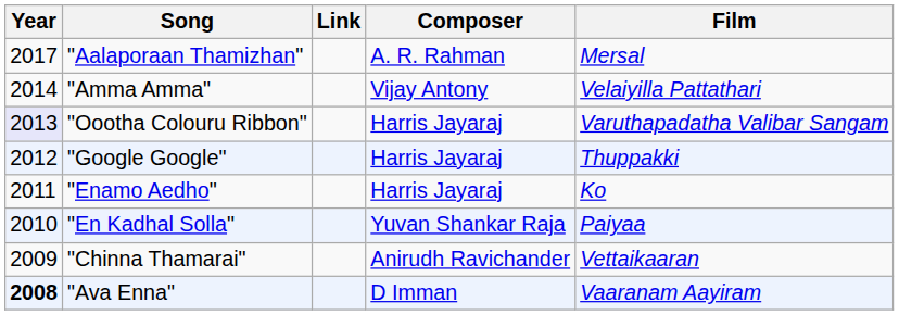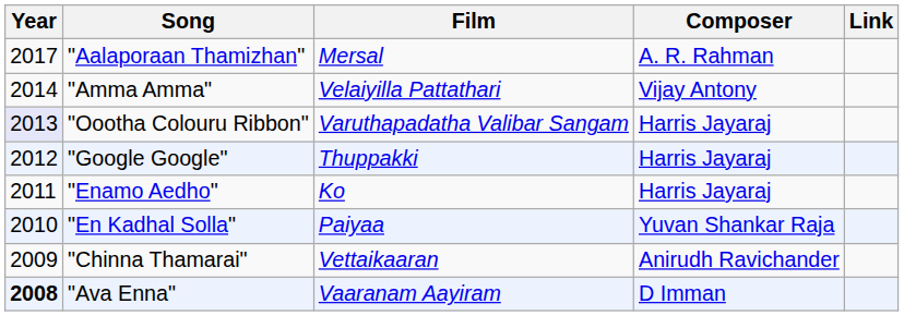 <table class="wikitable">
 <tr>
 <th>Year</th>
 <th>Song</th>
+<th>Film</th>
+<th>Composer</th>
 <th>Link</th>
-<th>Composer</th>
-<th>Film</th>
 </tr>
 <tr>
 <td>2017</td>
 <td>"<a href='#'>Aalaporaan Thamizhan</a>"</td>
+<td><em><a href='#'>Mersal</a></em></td>
+<td><a href='#'>A. R. Rahman</a></td>
 <td></td>
-<td><a href='#'>A. R. Rahman</a></td>
-<td><em><a href='#'>Mersal</a></em></td>
 </tr>
 <tr>
 <td>2014</td>
 <td>"Amma Amma"</td>
+<td><em><a href='#'>Velaiyilla Pattathari</a></em></td>
+<td><a href='#'>Vijay Antony</a></td>
 <td></td>
-<td><a href='#'>Vijay Antony</a></td>
-<td><em><a href='#'>Velaiyilla Pattathari</a></em></td>
 </tr>
 <tr>
 <td style="background: lavender;">2013</td>
 <td>"Oootha Colouru Ribbon"</td>
+<td><em><a href='#'>Varuthapadatha Valibar Sangam</a></em></td>
+<td><a href='#'>Harris Jayaraj</a></td>
 <td></td>
-<td><a href='#'>Harris Jayaraj</a></td>
-<td><em><a href='#'>Varuthapadatha Valibar Sangam</a></em></td>
 </tr>
 <tr bgcolor=#edf3fe>
 <td>2012</td>
 <td>"Google Google"</td>
+<td><em><a href='#'>Thuppakki</a></em></td>
+<td><a href='#'>Harris Jayaraj</a></td>
 <td></td>
-<td><a href='#'>Harris Jayaraj</a></td>
-<td><em><a href='#'>Thuppakki</a></em></td>
 </tr>
 <tr>
 <td>2011</td>
 <td>"<a href='#'>Enamo Aedho</a>"</td>
+<td><em><a href='#'>Ko</a></em></td>
+<td><a href='#'>Harris Jayaraj</a></td>
 <td></td>
-<td><a href='#'>Harris Jayaraj</a></td>
-<td><em><a href='#'>Ko</a></em></td>
 </tr>
 <tr bgcolor=#edf3fe>
 <td>2010</td>
 <td>"<a href='#'>En Kadhal Solla</a>"</td>
+<td><em><a href='#'>Paiyaa</a></em></td>
+<td><a href='#'>Yuvan Shankar Raja</a></td>
 <td></td>
-<td><a href='#'>Yuvan Shankar Raja</a></td>
-<td><em><a href='#'>Paiyaa</a></em></td>
 </tr>
 <tr>
 <td>2009</td>
 <td>"Chinna Thamarai"</td>
+<td><em><a href='#'>Vettaikaaran</a></em></td>
+<td><a href='#'>Anirudh Ravichander</a></td>
 <td></td>
-<td><a href='#'>Anirudh Ravichander</a></td>
-<td><em><a href='#'>Vettaikaaran</a></em></td>
 </tr>
 <tr bgcolor=#edf3fe>
 <td><strong>2008</strong></td>
 <td>"Ava Enna"</td>
+<td><em><a href='#'>Vaaranam Aayiram</a></em></td>
+<td><a href='#'>D Imman</a></td>
 <td></td>
-<td><a href='#'>D Imman</a></td>
-<td><em><a href='#'>Vaaranam Aayiram</a></em></td>
 </tr>
 </table>
